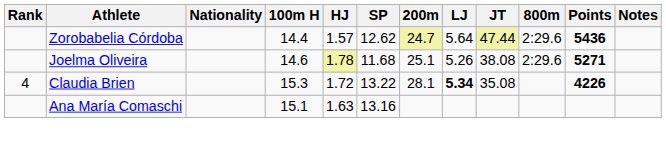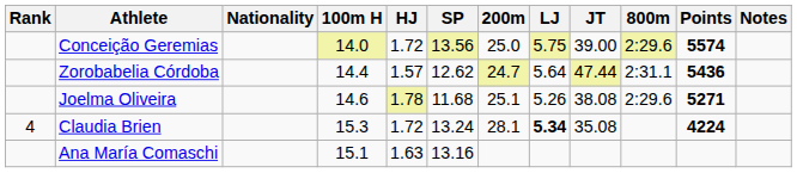 <table class="wikitable sortable" style=" text-align:center;">
 <tr>
 <th>Rank</th>
 <th>Athlete</th>
 <th>Nationality</th>
 <th>100m H</th>
 <th>HJ</th>
 <th>SP</th>
 <th>200m</th>
 <th>LJ</th>
 <th>JT</th>
 <th>800m</th>
 <th>Points</th>
 <th>Notes</th>
 </tr>
 <tr>
 <td></td>
+<td align=left><a href='#'>Conceição Geremias</a></td>
+<td align=left></td>
+<td bgcolor=#F2F5A9>14.0</td>
+<td>1.72</td>
+<td bgcolor=#F2F5A9>13.56</td>
+<td>25.0</td>
+<td bgcolor=#F2F5A9>5.75</td>
+<td>39.00</td>
+<td bgcolor=#F2F5A9>2:29.6</td>
+<td><strong>5574</strong></td>
+<td></td>
+</tr>
+<tr>
+<td></td>
 <td align=left><a href='#'>Zorobabelia Córdoba</a></td>
 <td align=left></td>
 <td>14.4</td>
 <td>1.57</td>
 <td>12.62</td>
 <td bgcolor=#F2F5A9>24.7</td>
 <td>5.64</td>
 <td bgcolor=#F2F5A9>47.44</td>
-<td>2:29.6</td>
+<td>2:31.1</td>
 <td><strong>5436</strong></td>
 <td></td>
 </tr>
 <tr>
 <td></td>
 <td align=left><a href='#'>Joelma Oliveira</a></td>
 <td align=left></td>
 <td>14.6</td>
 <td bgcolor=#F2F5A9>1.78</td>
 <td>11.68</td>
 <td>25.1</td>
 <td>5.26</td>
 <td>38.08</td>
 <td>2:29.6</td>
 <td><strong>5271</strong></td>
 <td></td>
 </tr>
 <tr>
 <td>4</td>
 <td align=left><a href='#'>Claudia Brien</a></td>
 <td align=left></td>
 <td>15.3</td>
 <td>1.72</td>
-<td>13.22</td>
+<td>13.24</td>
 <td>28.1</td>
 <td><strong>5.34</strong></td>
 <td>35.08</td>
 <td></td>
-<td><strong>4226</strong></td>
+<td><strong>4224</strong></td>
 <td></td>
 </tr>
 <tr>
 <td></td>
 <td align=left><a href='#'>Ana María Comaschi</a></td>
 <td align=left></td>
 <td>15.1</td>
 <td>1.63</td>
 <td>13.16</td>
 <td></td>
 <td></td>
 <td></td>
 <td></td>
 <td><strong></strong></td>
 <td></td>
 </tr>
 </table>
